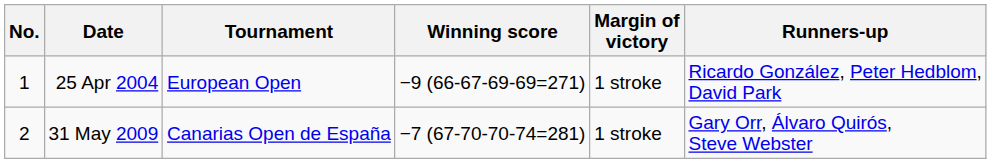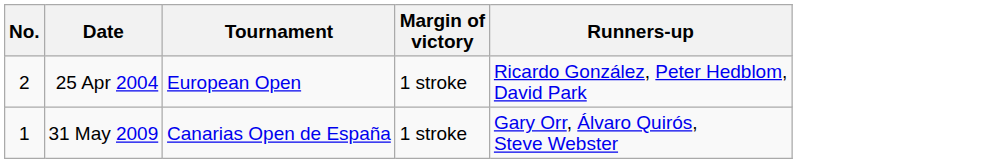 <table class="wikitable" style="font-size:95%;">
 <tr>
 <th>No.</th>
 <th>Date</th>
 <th>Tournament</th>
-<th>Winning score</th>
 <th>Margin of<br>victory</th>
 <th>Runners-up</th>
 </tr>
 <tr>
-<td align=center>1</td>
+<td align=center>2</td>
 <td align=right>25 Apr <a href='#'>2004</a></td>
 <td><a href='#'>European Open</a></td>
-<td>−9 (66-67-69-69=271)</td>
 <td>1 stroke</td>
 <td> <a href='#'>Ricardo González</a>,  <a href='#'>Peter Hedblom</a>,<br> <a href='#'>David Park</a></td>
 </tr>
 <tr>
-<td align=center>2</td>
+<td align=center>1</td>
 <td align=right>31 May <a href='#'>2009</a></td>
 <td><a href='#'>Canarias Open de España</a></td>
-<td>−7 (67-70-70-74=281)</td>
 <td>1 stroke</td>
 <td> <a href='#'>Gary Orr</a>,  <a href='#'>Álvaro Quirós</a>,<br> <a href='#'>Steve Webster</a></td>
 </tr>
 </table>
